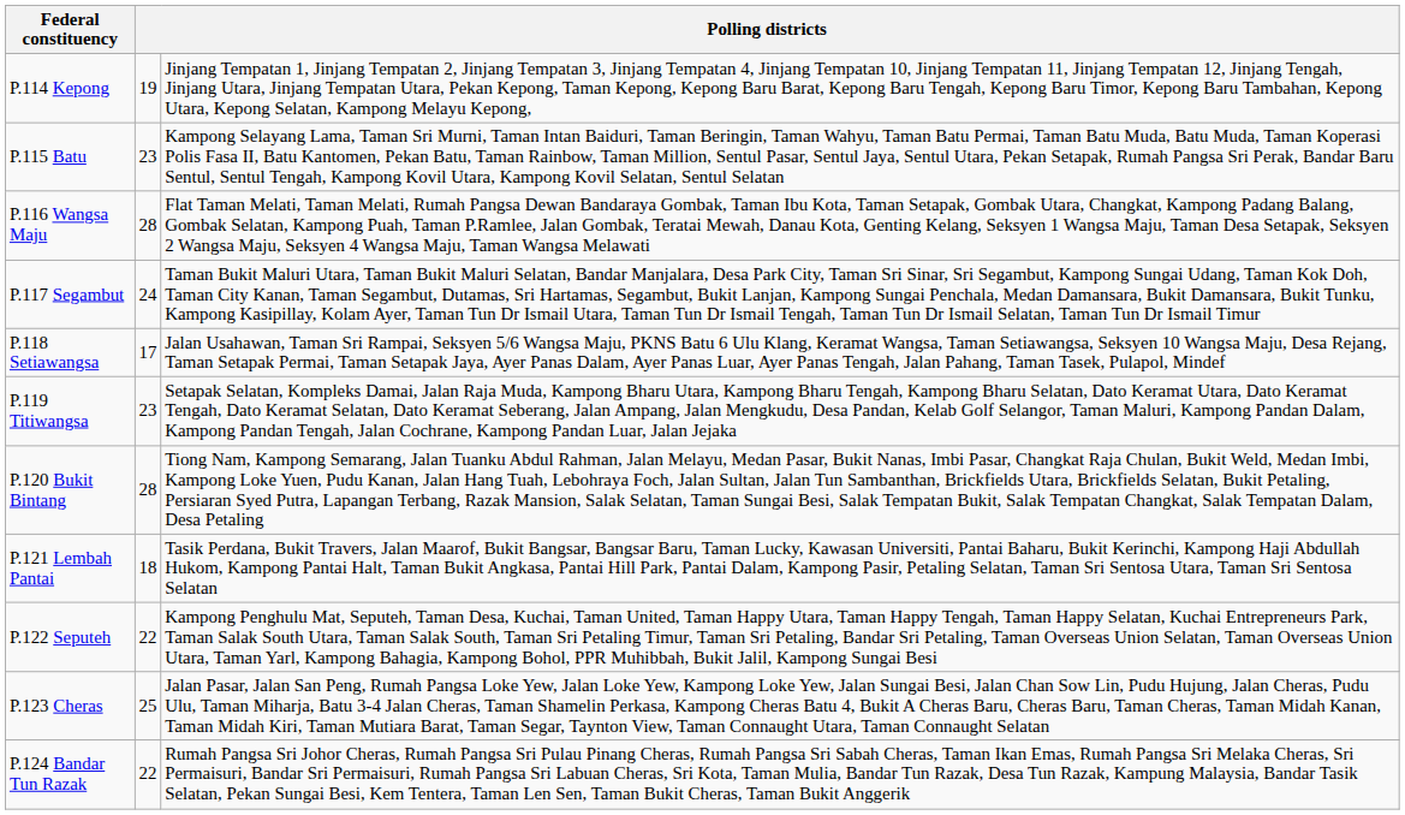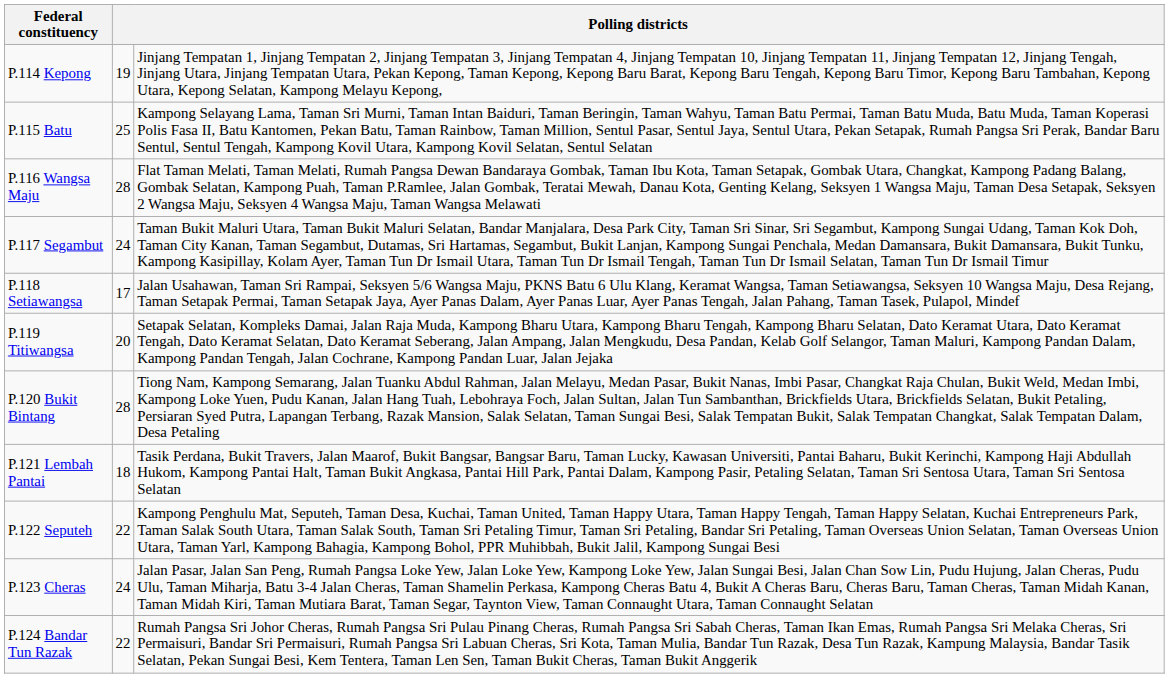 <table class="wikitable sortable">
 <tr>
 <th>Federal constituency</th>
 <th colspan=2>Polling districts</th>
 </tr>
 <tr>
 <td>P.114 <a href='#'>Kepong</a></td>
 <td>19</td>
 <td>Jinjang Tempatan 1, Jinjang Tempatan 2, Jinjang Tempatan 3, Jinjang Tempatan 4, Jinjang Tempatan 10, Jinjang Tempatan 11, Jinjang Tempatan 12, Jinjang Tengah, Jinjang Utara, Jinjang Tempatan Utara, Pekan Kepong, Taman Kepong, Kepong Baru Barat, Kepong Baru Tengah, Kepong Baru Timor, Kepong Baru Tambahan, Kepong Utara, Kepong Selatan, Kampong Melayu Kepong,</td>
 </tr>
 <tr>
 <td>P.115 <a href='#'>Batu</a></td>
-<td>23</td>
+<td>25</td>
 <td>Kampong Selayang Lama, Taman Sri Murni, Taman Intan Baiduri, Taman Beringin, Taman Wahyu, Taman Batu Permai, Taman Batu Muda, Batu Muda, Taman Koperasi Polis Fasa II, Batu Kantomen, Pekan Batu, Taman Rainbow, Taman Million, Sentul Pasar, Sentul Jaya, Sentul Utara, Pekan Setapak, Rumah Pangsa Sri Perak, Bandar Baru Sentul, Sentul Tengah, Kampong Kovil Utara, Kampong Kovil Selatan, Sentul Selatan</td>
 </tr>
 <tr>
 <td>P.116 <a href='#'>Wangsa Maju</a></td>
 <td>28</td>
 <td>Flat Taman Melati, Taman Melati, Rumah Pangsa Dewan Bandaraya Gombak, Taman Ibu Kota, Taman Setapak, Gombak Utara, Changkat, Kampong Padang Balang, Gombak Selatan, Kampong Puah, Taman P.Ramlee, Jalan Gombak, Teratai Mewah, Danau Kota, Genting Kelang, Seksyen 1 Wangsa Maju, Taman Desa Setapak, Seksyen 2 Wangsa Maju, Seksyen 4 Wangsa Maju, Taman Wangsa Melawati</td>
 </tr>
 <tr>
 <td>P.117 <a href='#'>Segambut</a></td>
 <td>24</td>
 <td>Taman Bukit Maluri Utara, Taman Bukit Maluri Selatan, Bandar Manjalara, Desa Park City, Taman Sri Sinar, Sri Segambut, Kampong Sungai Udang, Taman Kok Doh, Taman City Kanan, Taman Segambut, Dutamas, Sri Hartamas, Segambut, Bukit Lanjan, Kampong Sungai Penchala, Medan Damansara, Bukit Damansara, Bukit Tunku, Kampong Kasipillay, Kolam Ayer, Taman Tun Dr Ismail Utara, Taman Tun Dr Ismail Tengah, Taman Tun Dr Ismail Selatan, Taman Tun Dr Ismail Timur</td>
 </tr>
 <tr>
 <td>P.118 <a href='#'>Setiawangsa</a></td>
 <td>17</td>
 <td>Jalan Usahawan, Taman Sri Rampai, Seksyen 5/6 Wangsa Maju, PKNS Batu 6 Ulu Klang, Keramat Wangsa, Taman Setiawangsa, Seksyen 10 Wangsa Maju, Desa Rejang, Taman Setapak Permai, Taman Setapak Jaya, Ayer Panas Dalam, Ayer Panas Luar, Ayer Panas Tengah, Jalan Pahang, Taman Tasek, Pulapol, Mindef</td>
 </tr>
 <tr>
 <td>P.119 <a href='#'>Titiwangsa</a></td>
-<td>23</td>
+<td>20</td>
 <td>Setapak Selatan, Kompleks Damai, Jalan Raja Muda, Kampong Bharu Utara, Kampong Bharu Tengah, Kampong Bharu Selatan, Dato Keramat Utara, Dato Keramat Tengah, Dato Keramat Selatan, Dato Keramat Seberang, Jalan Ampang, Jalan Mengkudu, Desa Pandan, Kelab Golf Selangor, Taman Maluri, Kampong Pandan Dalam, Kampong Pandan Tengah, Jalan Cochrane, Kampong Pandan Luar, Jalan Jejaka</td>
 </tr>
 <tr>
 <td>P.120 <a href='#'>Bukit Bintang</a></td>
 <td>28</td>
 <td>Tiong Nam, Kampong Semarang, Jalan Tuanku Abdul Rahman, Jalan Melayu, Medan Pasar, Bukit Nanas, Imbi Pasar, Changkat Raja Chulan, Bukit Weld, Medan Imbi, Kampong Loke Yuen, Pudu Kanan, Jalan Hang Tuah, Lebohraya Foch, Jalan Sultan, Jalan Tun Sambanthan, Brickfields Utara, Brickfields Selatan, Bukit Petaling, Persiaran Syed Putra, Lapangan Terbang, Razak Mansion, Salak Selatan, Taman Sungai Besi, Salak Tempatan Bukit, Salak Tempatan Changkat, Salak Tempatan Dalam, Desa Petaling</td>
 </tr>
 <tr>
 <td>P.121 <a href='#'>Lembah Pantai</a></td>
 <td>18</td>
 <td>Tasik Perdana, Bukit Travers, Jalan Maarof, Bukit Bangsar, Bangsar Baru, Taman Lucky, Kawasan Universiti, Pantai Baharu, Bukit Kerinchi, Kampong Haji Abdullah Hukom, Kampong Pantai Halt, Taman Bukit Angkasa, Pantai Hill Park, Pantai Dalam, Kampong Pasir, Petaling Selatan, Taman Sri Sentosa Utara, Taman Sri Sentosa Selatan</td>
 </tr>
 <tr>
 <td>P.122 <a href='#'>Seputeh</a></td>
 <td>22</td>
 <td>Kampong Penghulu Mat, Seputeh, Taman Desa, Kuchai, Taman United, Taman Happy Utara, Taman Happy Tengah, Taman Happy Selatan, Kuchai Entrepreneurs Park, Taman Salak South Utara, Taman Salak South, Taman Sri Petaling Timur, Taman Sri Petaling, Bandar Sri Petaling, Taman Overseas Union Selatan, Taman Overseas Union Utara, Taman Yarl, Kampong Bahagia, Kampong Bohol, PPR Muhibbah, Bukit Jalil, Kampong Sungai Besi</td>
 </tr>
 <tr>
 <td>P.123 <a href='#'>Cheras</a></td>
-<td>25</td>
+<td>24</td>
 <td>Jalan Pasar, Jalan San Peng, Rumah Pangsa Loke Yew, Jalan Loke Yew, Kampong Loke Yew, Jalan Sungai Besi, Jalan Chan Sow Lin, Pudu Hujung, Jalan Cheras, Pudu Ulu, Taman Miharja, Batu 3-4 Jalan Cheras, Taman Shamelin Perkasa, Kampong Cheras Batu 4, Bukit A Cheras Baru, Cheras Baru, Taman Cheras, Taman Midah Kanan, Taman Midah Kiri, Taman Mutiara Barat, Taman Segar, Taynton View, Taman Connaught Utara, Taman Connaught Selatan</td>
 </tr>
 <tr>
 <td>P.124 <a href='#'>Bandar Tun Razak</a></td>
 <td>22</td>
 <td>Rumah Pangsa Sri Johor Cheras, Rumah Pangsa Sri Pulau Pinang Cheras, Rumah Pangsa Sri Sabah Cheras, Taman Ikan Emas, Rumah Pangsa Sri Melaka Cheras, Sri Permaisuri, Bandar Sri Permaisuri, Rumah Pangsa Sri Labuan Cheras, Sri Kota, Taman Mulia, Bandar Tun Razak, Desa Tun Razak, Kampung Malaysia, Bandar Tasik Selatan, Pekan Sungai Besi, Kem Tentera, Taman Len Sen, Taman Bukit Cheras, Taman Bukit Anggerik</td>
 </tr>
 </table>
